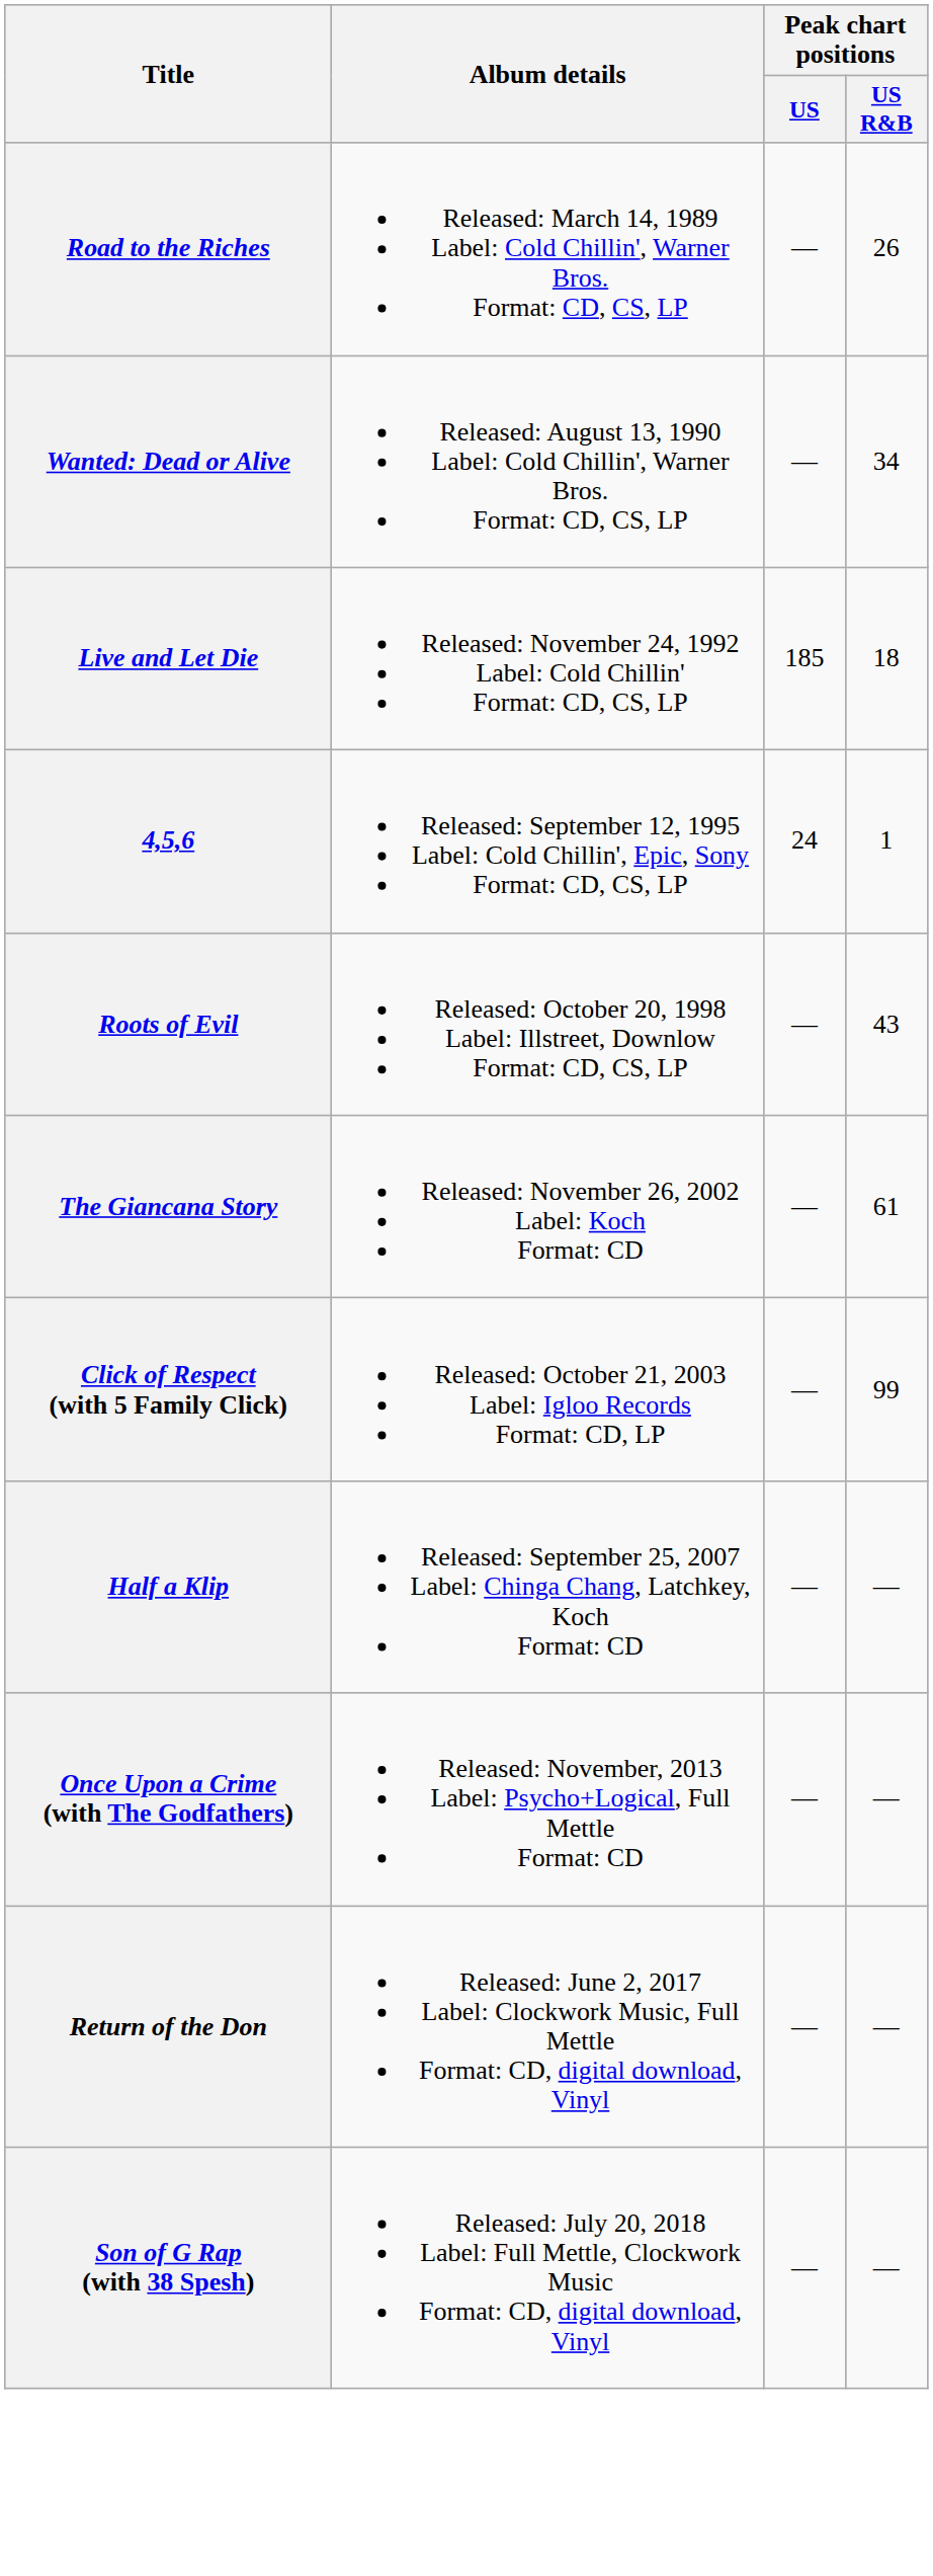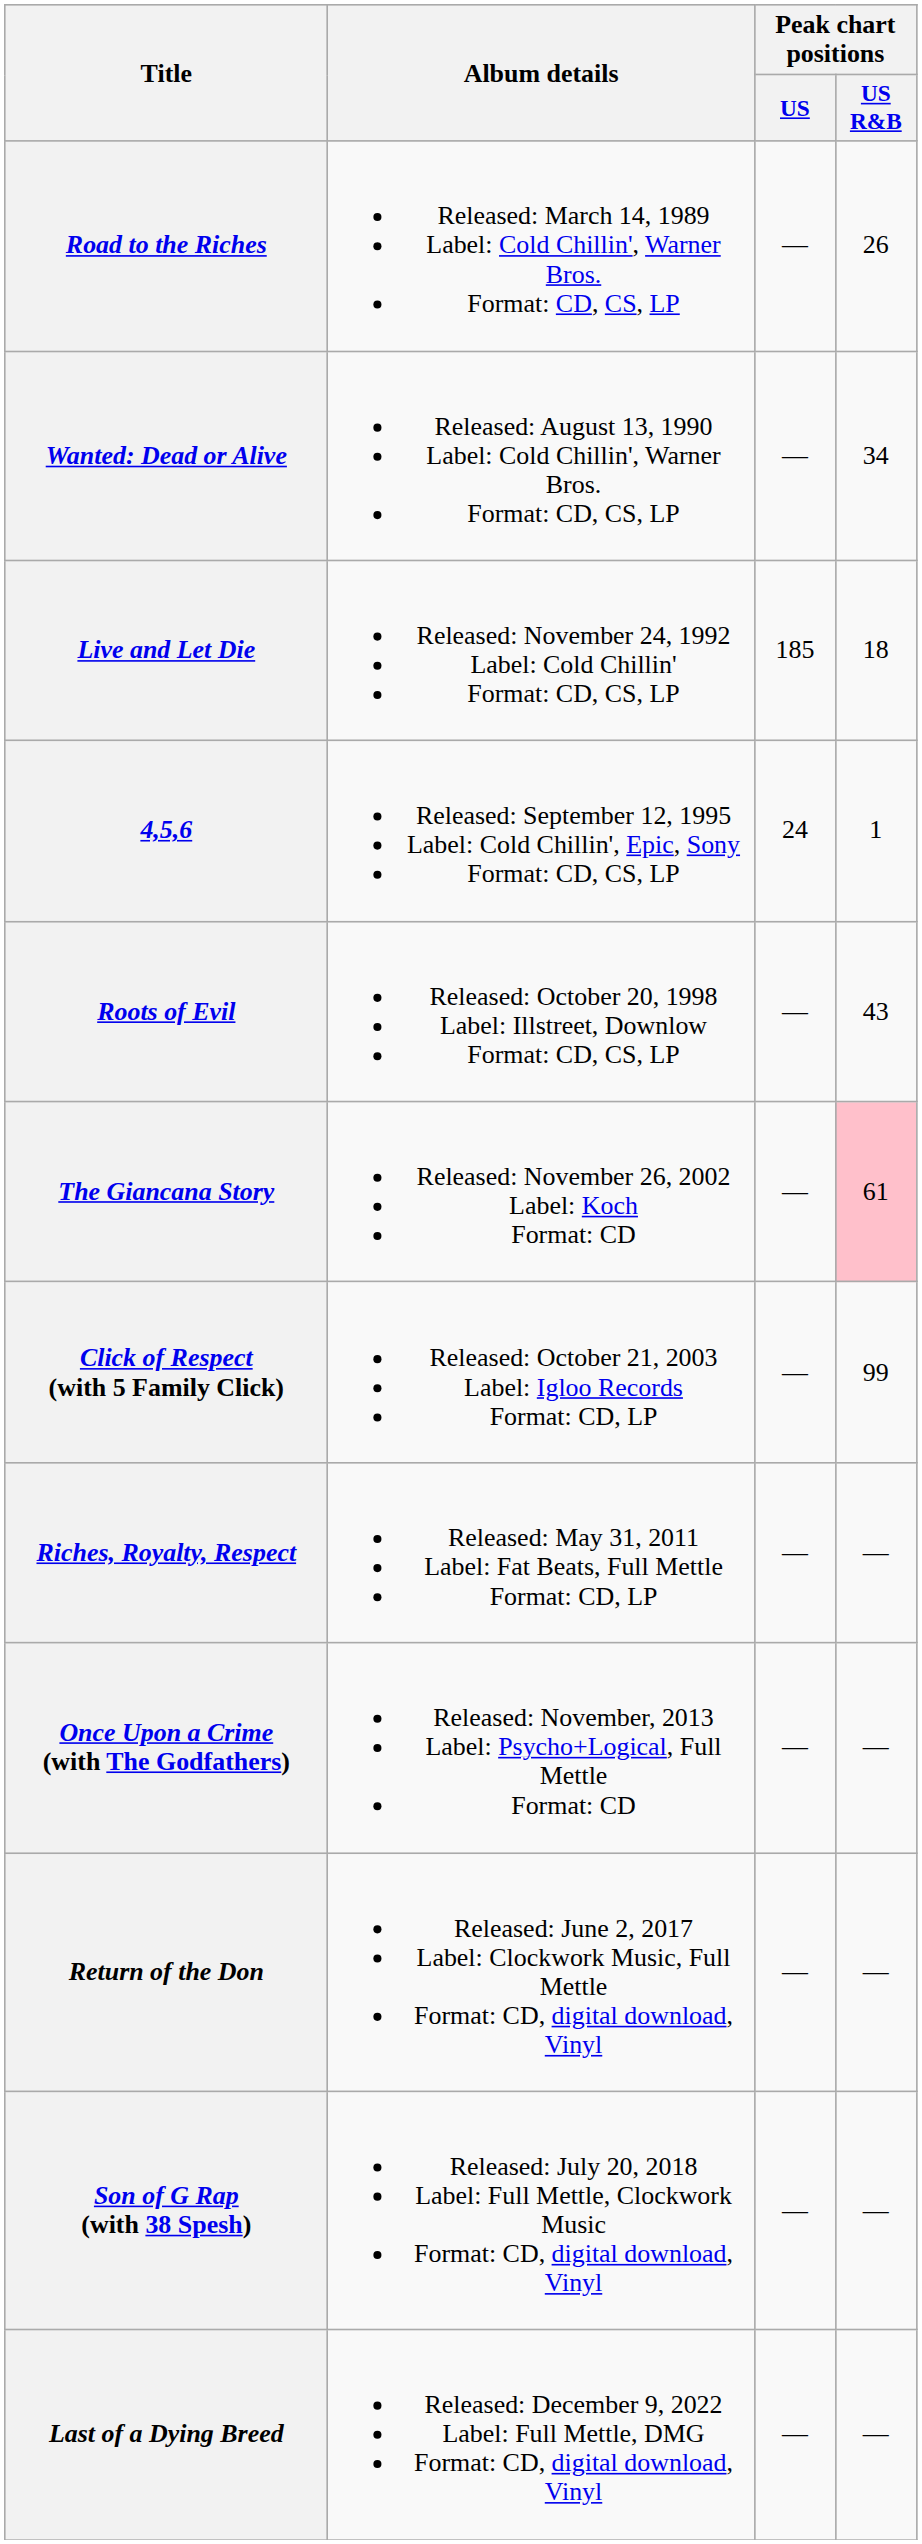 <table class="wikitable plainrowheaders" style="text-align:center;">
 <tr>
 <th scope="col" rowspan="2" style="width:12em;">Title</th>
 <th scope="col" rowspan="2" style="width:16em;">Album details</th>
 <th scope="col" colspan="2">Peak chart positions</th>
 </tr>
 <tr>
 <th scope="col" style="width:3em;font-size:90%;"><a href='#'>US</a><br></th>
 <th scope="col" style="width:3em;font-size:90%;"><a href='#'>US R&B</a><br></th>
 </tr>
 <tr>
 <th scope="row"><em><a href='#'>Road to the Riches</a></em><br></th>
 <td><br><ul><li>Released: March 14, 1989</li><li>Label: <a href='#'>Cold Chillin'</a>, <a href='#'>Warner Bros.</a></li><li>Format: <a href='#'>CD</a>, <a href='#'>CS</a>, <a href='#'>LP</a></li></ul></td>
 <td>—</td>
 <td>26</td>
 </tr>
 <tr>
 <th scope="row"><em><a href='#'>Wanted: Dead or Alive</a></em><br></th>
 <td><br><ul><li>Released: August 13, 1990</li><li>Label: Cold Chillin', Warner Bros.</li><li>Format: CD, CS, LP</li></ul></td>
 <td>—</td>
 <td>34</td>
 </tr>
 <tr>
 <th scope="row"><em><a href='#'>Live and Let Die</a></em><br></th>
 <td><br><ul><li>Released: November 24, 1992</li><li>Label: Cold Chillin'</li><li>Format: CD, CS, LP</li></ul></td>
 <td>185</td>
 <td>18</td>
 </tr>
 <tr>
 <th scope="row"><em><a href='#'>4,5,6</a></em></th>
 <td><br><ul><li>Released: September 12, 1995</li><li>Label: Cold Chillin', <a href='#'>Epic</a>, <a href='#'>Sony</a></li><li>Format: CD, CS, LP</li></ul></td>
 <td>24</td>
 <td>1</td>
 </tr>
 <tr>
 <th scope="row"><em><a href='#'>Roots of Evil</a></em></th>
 <td><br><ul><li>Released: October 20, 1998</li><li>Label: Illstreet, Downlow</li><li>Format: CD, CS, LP</li></ul></td>
 <td>—</td>
 <td>43</td>
 </tr>
 <tr>
 <th scope="row"><em><a href='#'>The Giancana Story</a></em></th>
 <td><br><ul><li>Released: November 26, 2002</li><li>Label: <a href='#'>Koch</a></li><li>Format: CD</li></ul></td>
 <td>—</td>
-<td>61</td>
+<td style="background: pink;">61</td>
 </tr>
 <tr>
 <th scope="row"><em><a href='#'>Click of Respect</a></em><br><span>(with 5 Family Click)</span></th>
 <td><br><ul><li>Released: October 21, 2003</li><li>Label: <a href='#'>Igloo Records</a></li><li>Format: CD, LP</li></ul></td>
 <td>—</td>
 <td>99</td>
 </tr>
 <tr>
-<th scope="row"><em><a href='#'>Half a Klip</a></em></th>
-<td><br><ul><li>Released: September 25, 2007</li><li>Label: <a href='#'>Chinga Chang</a>, Latchkey, Koch</li><li>Format: CD</li></ul></td>
+<th scope="row"><em><a href='#'>Riches, Royalty, Respect</a></em></th>
+<td><br><ul><li>Released: May 31, 2011</li><li>Label: Fat Beats, Full Mettle</li><li>Format: CD, LP</li></ul></td>
 <td>—</td>
 <td>—</td>
 </tr>
 <tr>
 <th scope="row"><em><a href='#'>Once Upon a Crime</a></em><br><span>(with <a href='#'>The Godfathers</a>)</span></th>
 <td><br><ul><li>Released: November, 2013</li><li>Label: <a href='#'>Psycho+Logical</a>, Full Mettle</li><li>Format: CD</li></ul></td>
 <td>—</td>
 <td>—</td>
 </tr>
 <tr>
 <th scope="row"><em>Return of the Don</em></th>
 <td><br><ul><li>Released: June 2, 2017</li><li>Label: Clockwork Music, Full Mettle</li><li>Format: CD, <a href='#'>digital download</a>, <a href='#'>Vinyl</a></li></ul></td>
 <td>—</td>
 <td>—</td>
 </tr>
 <tr>
 <th scope="row"><em><a href='#'>Son of G Rap</a></em><br><span>(with <a href='#'>38 Spesh</a>)</span></th>
 <td><br><ul><li>Released: July 20, 2018</li><li>Label: Full Mettle, Clockwork Music</li><li>Format: CD, <a href='#'>digital download</a>, <a href='#'>Vinyl</a></li></ul></td>
 <td>—</td>
 <td>—</td>
 </tr>
+<tr>
+<th scope="row"><em>Last of a Dying Breed</em></th>
+<td><br><ul><li>Released: December 9, 2022</li><li>Label: Full Mettle, DMG</li><li>Format: CD, <a href='#'>digital download</a>, <a href='#'>Vinyl</a></li></ul></td>
+<td>—</td>
+<td>—</td>
+</tr>
 </table>
